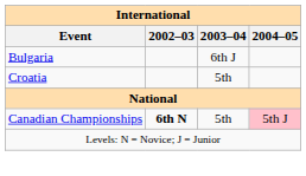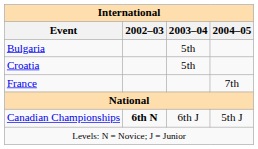 <table class="wikitable" style="text-align:center">
 <tr>
 <th style="background-color: #ffdead; " colspan=4 align=center>International</th>
 </tr>
 <tr>
 <th>Event</th>
 <th>2002–03</th>
 <th>2003–04</th>
 <th>2004–05</th>
 </tr>
 <tr>
 <td align=left> <a href='#'>Bulgaria</a></td>
 <td></td>
-<td>6th J</td>
+<td>5th</td>
 <td></td>
 </tr>
 <tr>
 <td align=left> <a href='#'>Croatia</a></td>
 <td></td>
 <td>5th</td>
 <td></td>
 </tr>
 <tr>
+<td align=left> <a href='#'>France</a></td>
+<td></td>
+<td></td>
+<td>7th</td>
+</tr>
+<tr>
 <th style="background-color: #ffdead; " colspan=4 align=center>National</th>
 </tr>
 <tr>
 <td align=left><a href='#'>Canadian Championships</a></td>
 <td><strong>6th N</strong></td>
-<td>5th</td>
-<td style="background: pink;">5th J</td>
+<td>6th J</td>
+<td>5th J</td>
 </tr>
 <tr>
 <td colspan=4 align=center><small> Levels: N = Novice; J = Junior </small></td>
 </tr>
 </table>
